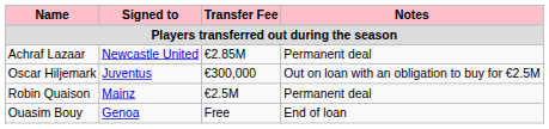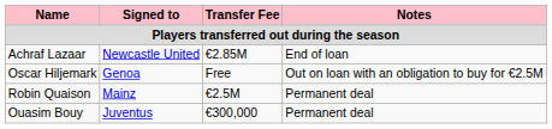 <table class="wikitable" style="text-align:left; font-size:90%;">
 <tr>
 <th style="background:pink; color:black; text-align:center;">Name</th>
 <th style="background:pink; color:black; text-align:center;">Signed to</th>
 <th style="background:pink; color:black; text-align:center;">Transfer Fee</th>
 <th style="background:pink; color:black; text-align:center;">Notes</th>
 </tr>
 <tr>
 <th colspan=11 style="background:#DCDCDC; text-align:center;">Players transferred out during the season</th>
 </tr>
 <tr>
 <td>Achraf Lazaar</td>
 <td> <a href='#'>Newcastle United</a></td>
 <td>€2.85M</td>
-<td>Permanent deal</td>
+<td>End of loan</td>
 </tr>
 <tr>
 <td>Oscar Hiljemark</td>
-<td> <a href='#'>Juventus</a></td>
-<td>€300,000</td>
+<td> <a href='#'>Genoa</a></td>
+<td>Free</td>
 <td>Out on loan with an obligation to buy for €2.5M</td>
 </tr>
 <tr>
 <td>Robin Quaison</td>
 <td> <a href='#'>Mainz</a></td>
 <td>€2.5M</td>
 <td>Permanent deal</td>
 </tr>
 <tr>
 <td>Ouasim Bouy</td>
-<td> <a href='#'>Genoa</a></td>
-<td>Free</td>
-<td>End of loan</td>
+<td> <a href='#'>Juventus</a></td>
+<td>€300,000</td>
+<td>Permanent deal</td>
 </tr>
 </table>
